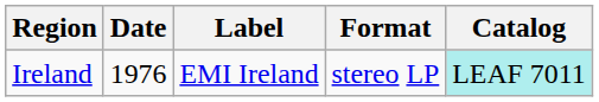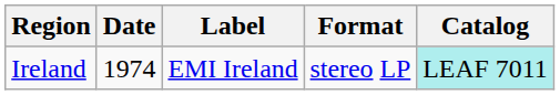 <table class="wikitable">
 <tr>
 <th>Region</th>
 <th>Date</th>
 <th>Label</th>
 <th>Format</th>
 <th>Catalog</th>
 </tr>
 <tr>
 <td><a href='#'>Ireland</a></td>
-<td>1976</td>
+<td>1974</td>
 <td><a href='#'>EMI Ireland</a></td>
 <td><a href='#'>stereo</a> <a href='#'>LP</a></td>
 <td style="background: paleturquoise;">LEAF 7011</td>
 </tr>
 </table>
